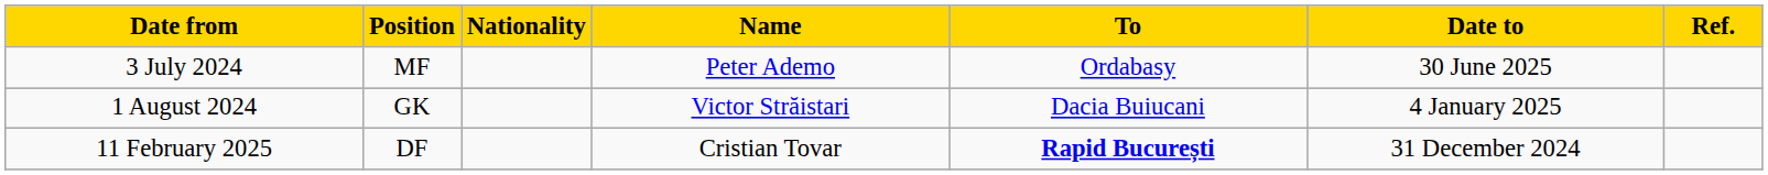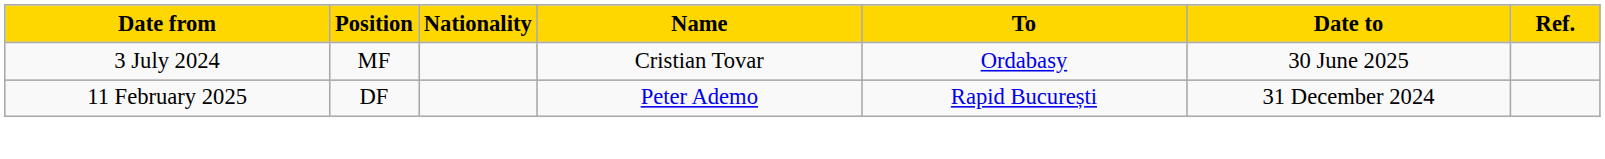 <table class="wikitable" style="text-align:center; font-size:90%; ">
 <tr>
 <th style="background:gold; color:black; width:200px;">Date from</th>
 <th style="background:gold; color:black; width:50px;">Position</th>
 <th style="background:gold; color:black; width:50px;">Nationality</th>
 <th style="background:gold; color:black; width:200px;">Name</th>
 <th style="background:gold; color:black; width:200px;">To</th>
 <th style="background:gold; color:black; width:200px;">Date to</th>
 <th style="background:gold; color:black; width:50px;">Ref.</th>
 </tr>
 <tr>
 <td>3 July 2024</td>
 <td>MF</td>
 <td></td>
-<td><a href='#'>Peter Ademo</a></td>
+<td>Cristian Tovar</td>
 <td><a href='#'>Ordabasy</a></td>
 <td>30 June 2025</td>
-<td></td>
-</tr>
-<tr>
-<td>1 August 2024</td>
-<td>GK</td>
-<td></td>
-<td><a href='#'>Victor Străistari</a></td>
-<td><a href='#'>Dacia Buiucani</a></td>
-<td>4 January 2025</td>
 <td></td>
 </tr>
 <tr>
 <td>11 February 2025</td>
 <td>DF</td>
 <td></td>
-<td>Cristian Tovar</td>
-<td><strong><a href='#'>Rapid București</a></strong></td>
+<td><a href='#'>Peter Ademo</a></td>
+<td><a href='#'>Rapid București</a></td>
 <td>31 December 2024</td>
 <td></td>
 </tr>
 </table>
